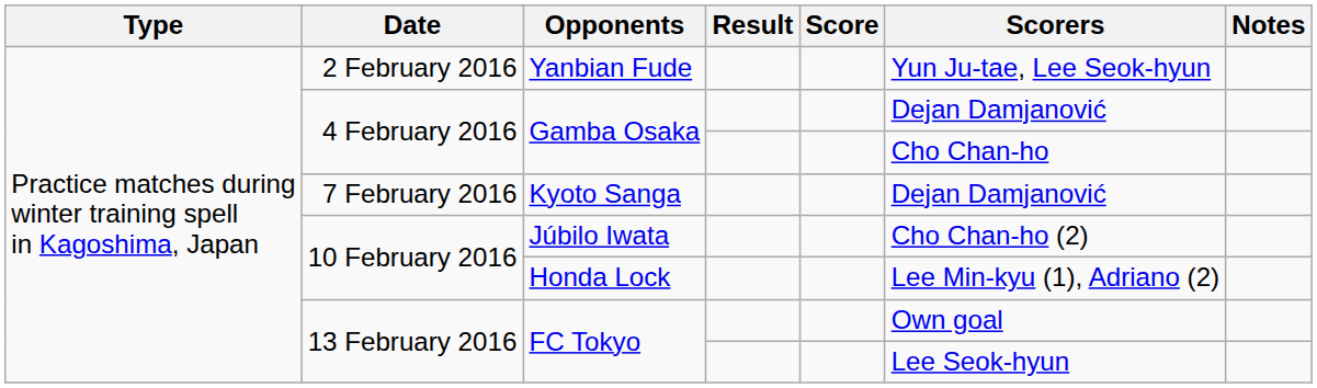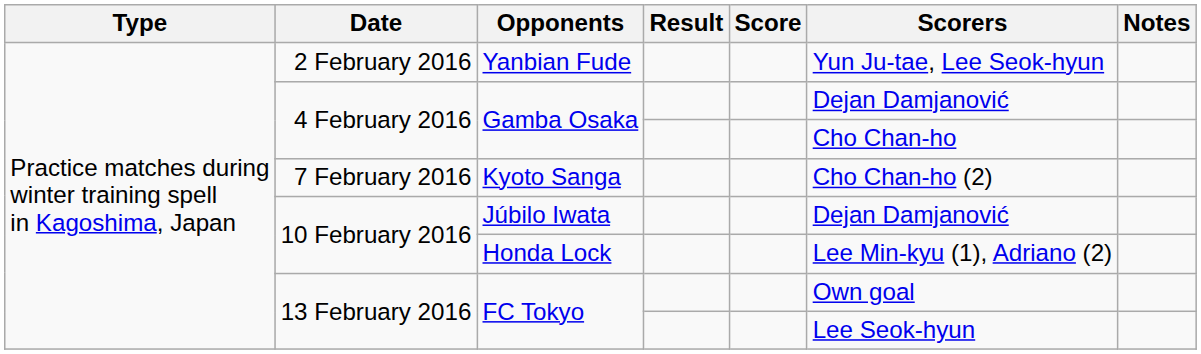 <table class="wikitable" style="text-align:center">
 <tr>
 <th>Type</th>
 <th>Date</th>
 <th>Opponents</th>
 <th>Result</th>
 <th>Score</th>
 <th>Scorers</th>
 <th>Notes</th>
 </tr>
 <tr>
 <td rowspan=8 align=left>Practice matches during<br>winter training spell <br>in <a href='#'>Kagoshima</a>, Japan</td>
 <td align=right>2 February 2016</td>
 <td align=left> <a href='#'>Yanbian Fude</a></td>
 <td></td>
 <td></td>
 <td align=left> <a href='#'>Yun Ju-tae</a>,  <a href='#'>Lee Seok-hyun</a></td>
 <td></td>
 </tr>
 <tr>
 <td rowspan=2 align=right>4 February 2016</td>
 <td rowspan=2 align=left> <a href='#'>Gamba Osaka</a></td>
 <td></td>
 <td></td>
 <td align=left> <a href='#'>Dejan Damjanović</a></td>
 <td></td>
 </tr>
 <tr>
 <td></td>
 <td></td>
 <td align=left> <a href='#'>Cho Chan-ho</a></td>
 <td></td>
 </tr>
 <tr>
 <td align=right>7 February 2016</td>
 <td align=left> <a href='#'>Kyoto Sanga</a></td>
 <td></td>
 <td></td>
-<td align=left> <a href='#'>Dejan Damjanović</a></td>
+<td align=left> <a href='#'>Cho Chan-ho</a> (2)</td>
 <td></td>
 </tr>
 <tr>
 <td rowspan=2 align=right>10 February 2016</td>
 <td align=left> <a href='#'>Júbilo Iwata</a></td>
 <td></td>
 <td></td>
-<td align=left> <a href='#'>Cho Chan-ho</a> (2)</td>
+<td align=left> <a href='#'>Dejan Damjanović</a></td>
 <td></td>
 </tr>
 <tr>
 <td align=left> <a href='#'>Honda Lock</a></td>
 <td></td>
 <td></td>
 <td align=left> <a href='#'>Lee Min-kyu</a> (1),  <a href='#'>Adriano</a> (2)</td>
 <td></td>
 </tr>
 <tr>
 <td rowspan=2 align=right>13 February 2016</td>
 <td rowspan=2 align=left> <a href='#'>FC Tokyo</a></td>
 <td></td>
 <td></td>
 <td align=left><a href='#'>Own goal</a></td>
 <td></td>
 </tr>
 <tr>
 <td></td>
 <td></td>
 <td align=left> <a href='#'>Lee Seok-hyun</a></td>
 <td></td>
 </tr>
 </table>
